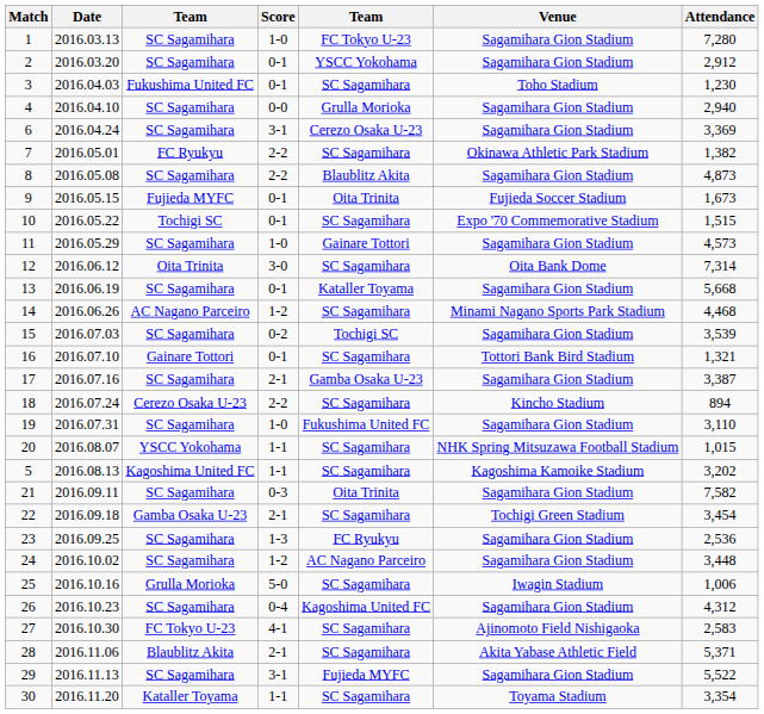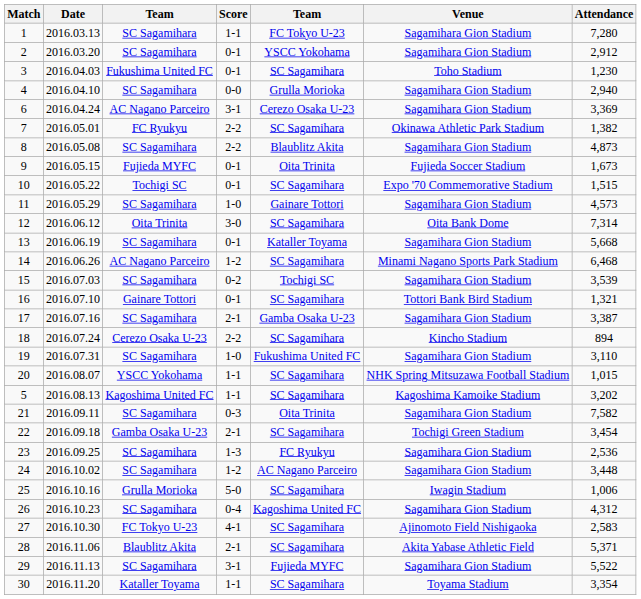 <table class="wikitable" style="text-align:center;">
 <tr>
 <th>Match</th>
 <th>Date</th>
 <th>Team</th>
 <th>Score</th>
 <th>Team</th>
 <th>Venue</th>
 <th>Attendance</th>
 </tr>
 <tr>
 <td>1</td>
 <td>2016.03.13</td>
 <td><a href='#'>SC Sagamihara</a></td>
-<td>1-0</td>
+<td>1-1</td>
 <td><a href='#'>FC Tokyo U-23</a></td>
 <td><a href='#'>Sagamihara Gion Stadium</a></td>
 <td>7,280</td>
 </tr>
 <tr>
 <td>2</td>
 <td>2016.03.20</td>
 <td><a href='#'>SC Sagamihara</a></td>
 <td>0-1</td>
 <td><a href='#'>YSCC Yokohama</a></td>
 <td><a href='#'>Sagamihara Gion Stadium</a></td>
 <td>2,912</td>
 </tr>
 <tr>
 <td>3</td>
 <td>2016.04.03</td>
 <td><a href='#'>Fukushima United FC</a></td>
 <td>0-1</td>
 <td><a href='#'>SC Sagamihara</a></td>
 <td><a href='#'>Toho Stadium</a></td>
 <td>1,230</td>
 </tr>
 <tr>
 <td>4</td>
 <td>2016.04.10</td>
 <td><a href='#'>SC Sagamihara</a></td>
 <td>0-0</td>
 <td><a href='#'>Grulla Morioka</a></td>
 <td><a href='#'>Sagamihara Gion Stadium</a></td>
 <td>2,940</td>
 </tr>
 <tr>
 <td>6</td>
 <td>2016.04.24</td>
-<td><a href='#'>SC Sagamihara</a></td>
+<td><a href='#'>AC Nagano Parceiro</a></td>
 <td>3-1</td>
 <td><a href='#'>Cerezo Osaka U-23</a></td>
 <td><a href='#'>Sagamihara Gion Stadium</a></td>
 <td>3,369</td>
 </tr>
 <tr>
 <td>7</td>
 <td>2016.05.01</td>
 <td><a href='#'>FC Ryukyu</a></td>
 <td>2-2</td>
 <td><a href='#'>SC Sagamihara</a></td>
 <td><a href='#'>Okinawa Athletic Park Stadium</a></td>
 <td>1,382</td>
 </tr>
 <tr>
 <td>8</td>
 <td>2016.05.08</td>
 <td><a href='#'>SC Sagamihara</a></td>
 <td>2-2</td>
 <td><a href='#'>Blaublitz Akita</a></td>
 <td><a href='#'>Sagamihara Gion Stadium</a></td>
 <td>4,873</td>
 </tr>
 <tr>
 <td>9</td>
 <td>2016.05.15</td>
 <td><a href='#'>Fujieda MYFC</a></td>
 <td>0-1</td>
 <td><a href='#'>Oita Trinita</a></td>
 <td><a href='#'>Fujieda Soccer Stadium</a></td>
 <td>1,673</td>
 </tr>
 <tr>
 <td>10</td>
 <td>2016.05.22</td>
 <td><a href='#'>Tochigi SC</a></td>
 <td>0-1</td>
 <td><a href='#'>SC Sagamihara</a></td>
 <td><a href='#'>Expo '70 Commemorative Stadium</a></td>
 <td>1,515</td>
 </tr>
 <tr>
 <td>11</td>
 <td>2016.05.29</td>
 <td><a href='#'>SC Sagamihara</a></td>
 <td>1-0</td>
 <td><a href='#'>Gainare Tottori</a></td>
 <td><a href='#'>Sagamihara Gion Stadium</a></td>
 <td>4,573</td>
 </tr>
 <tr>
 <td>12</td>
 <td>2016.06.12</td>
 <td><a href='#'>Oita Trinita</a></td>
 <td>3-0</td>
 <td><a href='#'>SC Sagamihara</a></td>
 <td><a href='#'>Oita Bank Dome</a></td>
 <td>7,314</td>
 </tr>
 <tr>
 <td>13</td>
 <td>2016.06.19</td>
 <td><a href='#'>SC Sagamihara</a></td>
 <td>0-1</td>
 <td><a href='#'>Kataller Toyama</a></td>
 <td><a href='#'>Sagamihara Gion Stadium</a></td>
 <td>5,668</td>
 </tr>
 <tr>
 <td>14</td>
 <td>2016.06.26</td>
 <td><a href='#'>AC Nagano Parceiro</a></td>
 <td>1-2</td>
 <td><a href='#'>SC Sagamihara</a></td>
 <td><a href='#'>Minami Nagano Sports Park Stadium</a></td>
-<td>4,468</td>
+<td>6,468</td>
 </tr>
 <tr>
 <td>15</td>
 <td>2016.07.03</td>
 <td><a href='#'>SC Sagamihara</a></td>
 <td>0-2</td>
 <td><a href='#'>Tochigi SC</a></td>
 <td><a href='#'>Sagamihara Gion Stadium</a></td>
 <td>3,539</td>
 </tr>
 <tr>
 <td>16</td>
 <td>2016.07.10</td>
 <td><a href='#'>Gainare Tottori</a></td>
 <td>0-1</td>
 <td><a href='#'>SC Sagamihara</a></td>
 <td><a href='#'>Tottori Bank Bird Stadium</a></td>
 <td>1,321</td>
 </tr>
 <tr>
 <td>17</td>
 <td>2016.07.16</td>
 <td><a href='#'>SC Sagamihara</a></td>
 <td>2-1</td>
 <td><a href='#'>Gamba Osaka U-23</a></td>
 <td><a href='#'>Sagamihara Gion Stadium</a></td>
 <td>3,387</td>
 </tr>
 <tr>
 <td>18</td>
 <td>2016.07.24</td>
 <td><a href='#'>Cerezo Osaka U-23</a></td>
 <td>2-2</td>
 <td><a href='#'>SC Sagamihara</a></td>
 <td><a href='#'>Kincho Stadium</a></td>
 <td>894</td>
 </tr>
 <tr>
 <td>19</td>
 <td>2016.07.31</td>
 <td><a href='#'>SC Sagamihara</a></td>
 <td>1-0</td>
 <td><a href='#'>Fukushima United FC</a></td>
 <td><a href='#'>Sagamihara Gion Stadium</a></td>
 <td>3,110</td>
 </tr>
 <tr>
 <td>20</td>
 <td>2016.08.07</td>
 <td><a href='#'>YSCC Yokohama</a></td>
 <td>1-1</td>
 <td><a href='#'>SC Sagamihara</a></td>
 <td><a href='#'>NHK Spring Mitsuzawa Football Stadium</a></td>
 <td>1,015</td>
 </tr>
 <tr>
 <td>5</td>
 <td>2016.08.13</td>
 <td><a href='#'>Kagoshima United FC</a></td>
 <td>1-1</td>
 <td><a href='#'>SC Sagamihara</a></td>
 <td><a href='#'>Kagoshima Kamoike Stadium</a></td>
 <td>3,202</td>
 </tr>
 <tr>
 <td>21</td>
 <td>2016.09.11</td>
 <td><a href='#'>SC Sagamihara</a></td>
 <td>0-3</td>
 <td><a href='#'>Oita Trinita</a></td>
 <td><a href='#'>Sagamihara Gion Stadium</a></td>
 <td>7,582</td>
 </tr>
 <tr>
 <td>22</td>
 <td>2016.09.18</td>
 <td><a href='#'>Gamba Osaka U-23</a></td>
 <td>2-1</td>
 <td><a href='#'>SC Sagamihara</a></td>
 <td><a href='#'>Tochigi Green Stadium</a></td>
 <td>3,454</td>
 </tr>
 <tr>
 <td>23</td>
 <td>2016.09.25</td>
 <td><a href='#'>SC Sagamihara</a></td>
 <td>1-3</td>
 <td><a href='#'>FC Ryukyu</a></td>
 <td><a href='#'>Sagamihara Gion Stadium</a></td>
 <td>2,536</td>
 </tr>
 <tr>
 <td>24</td>
 <td>2016.10.02</td>
 <td><a href='#'>SC Sagamihara</a></td>
 <td>1-2</td>
 <td><a href='#'>AC Nagano Parceiro</a></td>
 <td><a href='#'>Sagamihara Gion Stadium</a></td>
 <td>3,448</td>
 </tr>
 <tr>
 <td>25</td>
 <td>2016.10.16</td>
 <td><a href='#'>Grulla Morioka</a></td>
 <td>5-0</td>
 <td><a href='#'>SC Sagamihara</a></td>
 <td><a href='#'>Iwagin Stadium</a></td>
 <td>1,006</td>
 </tr>
 <tr>
 <td>26</td>
 <td>2016.10.23</td>
 <td><a href='#'>SC Sagamihara</a></td>
 <td>0-4</td>
 <td><a href='#'>Kagoshima United FC</a></td>
 <td><a href='#'>Sagamihara Gion Stadium</a></td>
 <td>4,312</td>
 </tr>
 <tr>
 <td>27</td>
 <td>2016.10.30</td>
 <td><a href='#'>FC Tokyo U-23</a></td>
 <td>4-1</td>
 <td><a href='#'>SC Sagamihara</a></td>
 <td><a href='#'>Ajinomoto Field Nishigaoka</a></td>
 <td>2,583</td>
 </tr>
 <tr>
 <td>28</td>
 <td>2016.11.06</td>
 <td><a href='#'>Blaublitz Akita</a></td>
 <td>2-1</td>
 <td><a href='#'>SC Sagamihara</a></td>
 <td><a href='#'>Akita Yabase Athletic Field</a></td>
 <td>5,371</td>
 </tr>
 <tr>
 <td>29</td>
 <td>2016.11.13</td>
 <td><a href='#'>SC Sagamihara</a></td>
 <td>3-1</td>
 <td><a href='#'>Fujieda MYFC</a></td>
 <td><a href='#'>Sagamihara Gion Stadium</a></td>
 <td>5,522</td>
 </tr>
 <tr>
 <td>30</td>
 <td>2016.11.20</td>
 <td><a href='#'>Kataller Toyama</a></td>
 <td>1-1</td>
 <td><a href='#'>SC Sagamihara</a></td>
 <td><a href='#'>Toyama Stadium</a></td>
 <td>3,354</td>
 </tr>
 </table>
